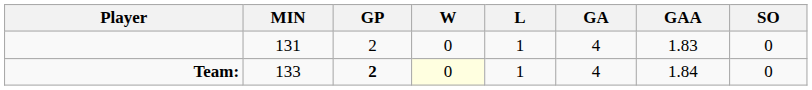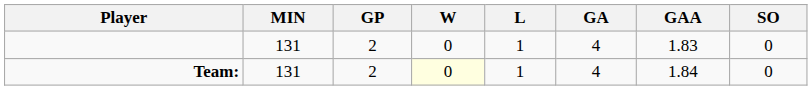 <table class="wikitable sortable" width="60%">
 <tr>
 <th bgcolor="#DDDDFF" width="10%">Player</th>
 <th width="3%" bgcolor="#DDDDFF" title="Minutes played">MIN</th>
 <th width="3%" bgcolor="#DDDDFF" title="Games played in">GP</th>
 <th width="3%" bgcolor="#DDDDFF" title="Wins">W</th>
 <th width="3%" bgcolor="#DDDDFF"title="Losses">L</th>
 <th width="3%" bgcolor="#DDDDFF" title="Goals against">GA</th>
 <th width="3%" bgcolor="#DDDDFF" title="Goals against average">GAA</th>
 <th width="3%" bgcolor="#DDDDFF" title="Shut-outs">SO</th>
 </tr>
 <tr align="center">
 <td align="right"></td>
 <td>131</td>
 <td>2</td>
 <td>0</td>
 <td>1</td>
 <td>4</td>
 <td>1.83</td>
 <td>0</td>
 </tr>
 <tr align="center">
 <td align="right"><strong>Team:</strong></td>
-<td>133</td>
-<td><strong>2</strong></td>
+<td>131</td>
+<td>2</td>
 <td style="background: lightyellow;">0</td>
 <td>1</td>
 <td>4</td>
 <td>1.84</td>
 <td>0</td>
 </tr>
 </table>
